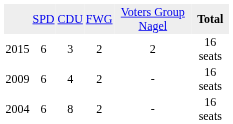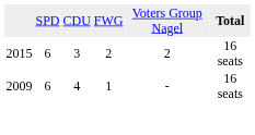 <table border="0" cellpadding="2" cellspacing="0" width="300">
 <tr bgcolor="#eeeeee" align="center">
 <td></td>
 <td><a href='#'>SPD</a></td>
 <td><a href='#'>CDU</a></td>
 <td><a href='#'>FWG</a></td>
 <td><a href='#'>Voters Group Nagel</a></td>
 <td><strong>Total</strong></td>
 </tr>
 <tr align="center">
 <td>2015</td>
 <td>6</td>
 <td>3</td>
 <td>2</td>
 <td>2</td>
 <td>16 seats</td>
 </tr>
 <tr align="center">
 <td>2009</td>
 <td>6</td>
 <td>4</td>
-<td>2</td>
-<td>-</td>
-<td>16 seats</td>
-</tr>
-<tr align="center">
-<td>2004</td>
-<td>6</td>
-<td>8</td>
-<td>2</td>
+<td>1</td>
 <td>-</td>
 <td>16 seats</td>
 </tr>
 </table>
